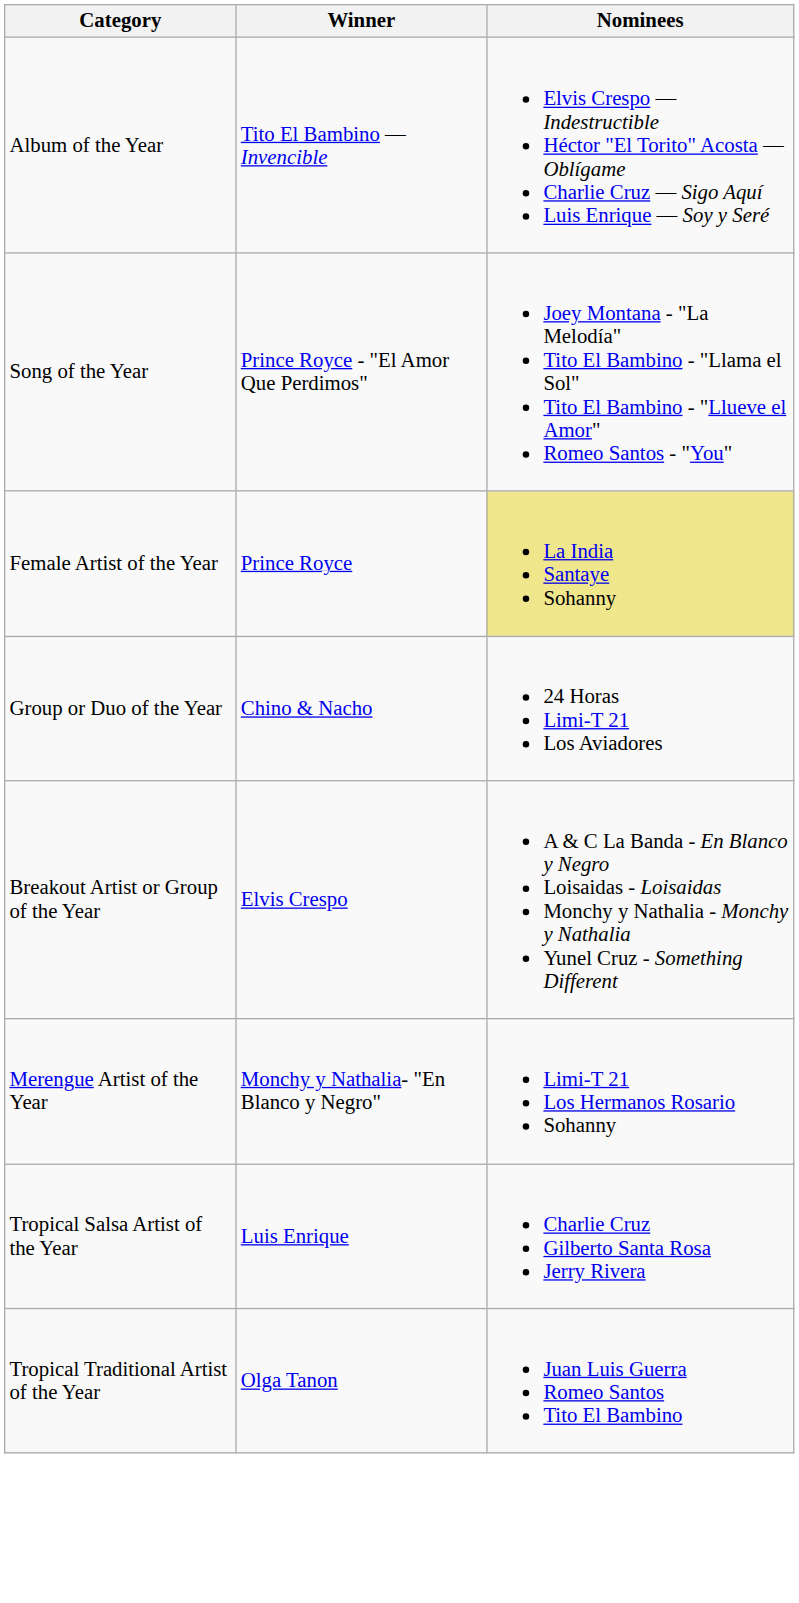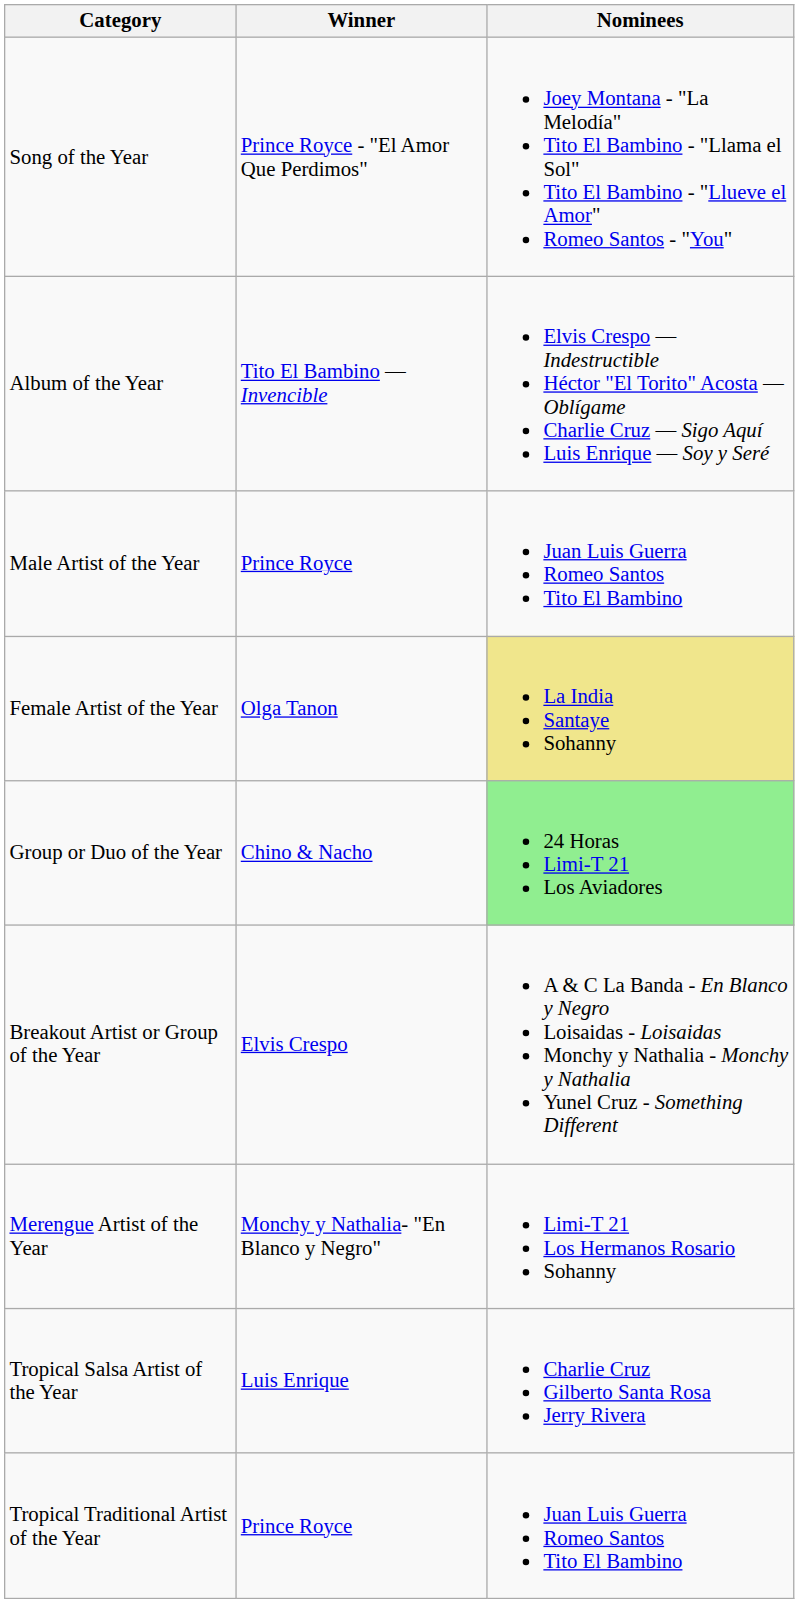 <table class="wikitable">
 <tr>
 <th>Category</th>
 <th>Winner</th>
 <th>Nominees</th>
 </tr>
 <tr>
+<td>Song of the Year</td>
+<td><a href='#'>Prince Royce</a> - "El Amor Que Perdimos"</td>
+<td><br><ul><li><a href='#'>Joey Montana</a> - "La Melodía"</li><li><a href='#'>Tito El Bambino</a> - "Llama el Sol"</li><li><a href='#'>Tito El Bambino</a> - "<a href='#'>Llueve el Amor</a>"</li><li><a href='#'>Romeo Santos</a> - "<a href='#'>You</a>"</li></ul></td>
+</tr>
+<tr>
 <td>Album of the Year</td>
 <td><a href='#'>Tito El Bambino</a> — <em><a href='#'>Invencible</a></em></td>
 <td><br><ul><li><a href='#'>Elvis Crespo</a> — <em>Indestructible</em></li><li><a href='#'>Héctor "El Torito" Acosta</a> — <em>Oblígame</em></li><li><a href='#'>Charlie Cruz</a> — <em>Sigo Aquí</em></li><li><a href='#'>Luis Enrique</a> — <em>Soy y Seré</em></li></ul></td>
 </tr>
 <tr>
-<td>Song of the Year</td>
-<td><a href='#'>Prince Royce</a> - "El Amor Que Perdimos"</td>
-<td><br><ul><li><a href='#'>Joey Montana</a> - "La Melodía"</li><li><a href='#'>Tito El Bambino</a> - "Llama el Sol"</li><li><a href='#'>Tito El Bambino</a> - "<a href='#'>Llueve el Amor</a>"</li><li><a href='#'>Romeo Santos</a> - "<a href='#'>You</a>"</li></ul></td>
+<td>Male Artist of the Year</td>
+<td><a href='#'>Prince Royce</a></td>
+<td><br><ul><li><a href='#'>Juan Luis Guerra</a></li><li><a href='#'>Romeo Santos</a></li><li><a href='#'>Tito El Bambino</a></li></ul></td>
 </tr>
 <tr>
 <td>Female Artist of the Year</td>
-<td><a href='#'>Prince Royce</a></td>
+<td><a href='#'>Olga Tanon</a></td>
 <td style="background: khaki;"><br><ul><li><a href='#'>La India</a></li><li><a href='#'>Santaye</a></li><li>Sohanny</li></ul></td>
 </tr>
 <tr>
 <td>Group or Duo of the Year</td>
 <td><a href='#'>Chino & Nacho</a></td>
-<td><br><ul><li>24 Horas</li><li><a href='#'>Limi-T 21</a></li><li>Los Aviadores</li></ul></td>
+<td style="background: lightgreen;"><br><ul><li>24 Horas</li><li><a href='#'>Limi-T 21</a></li><li>Los Aviadores</li></ul></td>
 </tr>
 <tr>
 <td>Breakout Artist or Group of the Year</td>
 <td><a href='#'>Elvis Crespo</a></td>
 <td><br><ul><li>A & C La Banda - <em>En Blanco y Negro</em></li><li>Loisaidas - <em>Loisaidas</em></li><li>Monchy y Nathalia - <em>Monchy y Nathalia</em></li><li>Yunel Cruz - <em>Something Different</em></li></ul></td>
 </tr>
 <tr>
 <td><a href='#'>Merengue</a> Artist of the Year</td>
 <td><a href='#'>Monchy y Nathalia</a>- "En Blanco y Negro"</td>
 <td><br><ul><li><a href='#'>Limi-T 21</a></li><li><a href='#'>Los Hermanos Rosario</a></li><li>Sohanny</li></ul></td>
 </tr>
 <tr>
 <td>Tropical Salsa Artist of the Year</td>
 <td><a href='#'>Luis Enrique</a></td>
 <td><br><ul><li><a href='#'>Charlie Cruz</a></li><li><a href='#'>Gilberto Santa Rosa</a></li><li><a href='#'>Jerry Rivera</a></li></ul></td>
 </tr>
 <tr>
 <td>Tropical Traditional Artist of the Year</td>
-<td><a href='#'>Olga Tanon</a></td>
+<td><a href='#'>Prince Royce</a></td>
 <td><br><ul><li><a href='#'>Juan Luis Guerra</a></li><li><a href='#'>Romeo Santos</a></li><li><a href='#'>Tito El Bambino</a></li></ul></td>
 </tr>
 </table>
